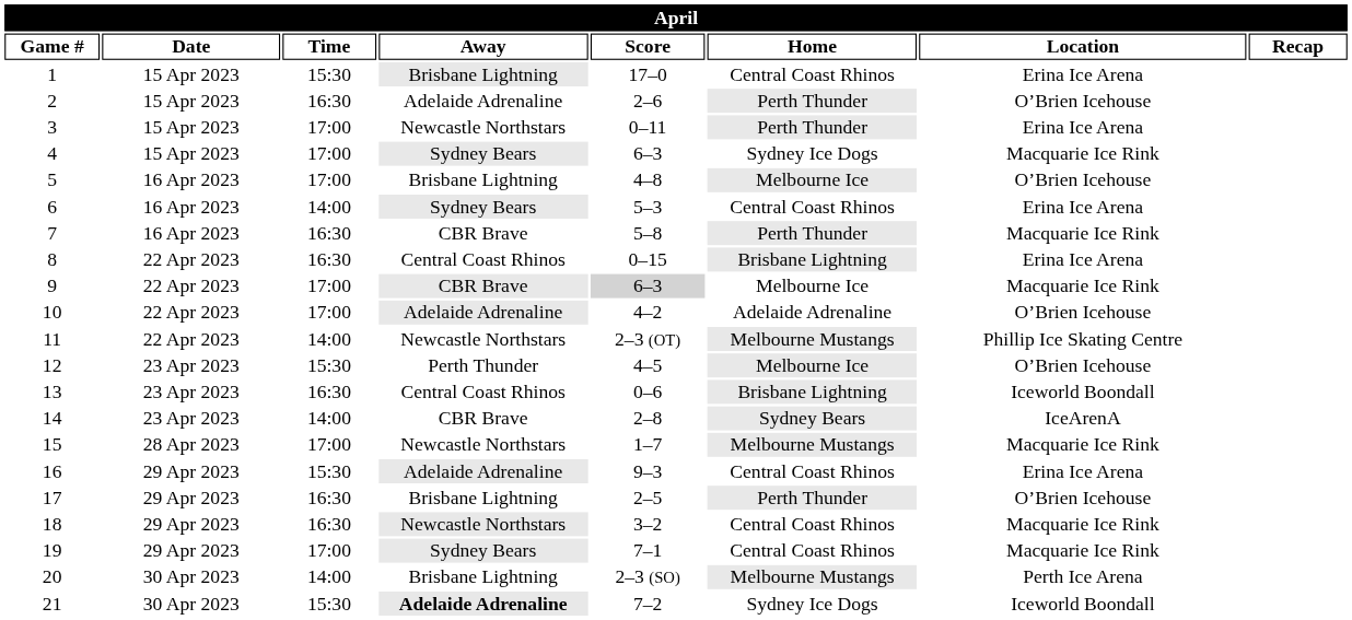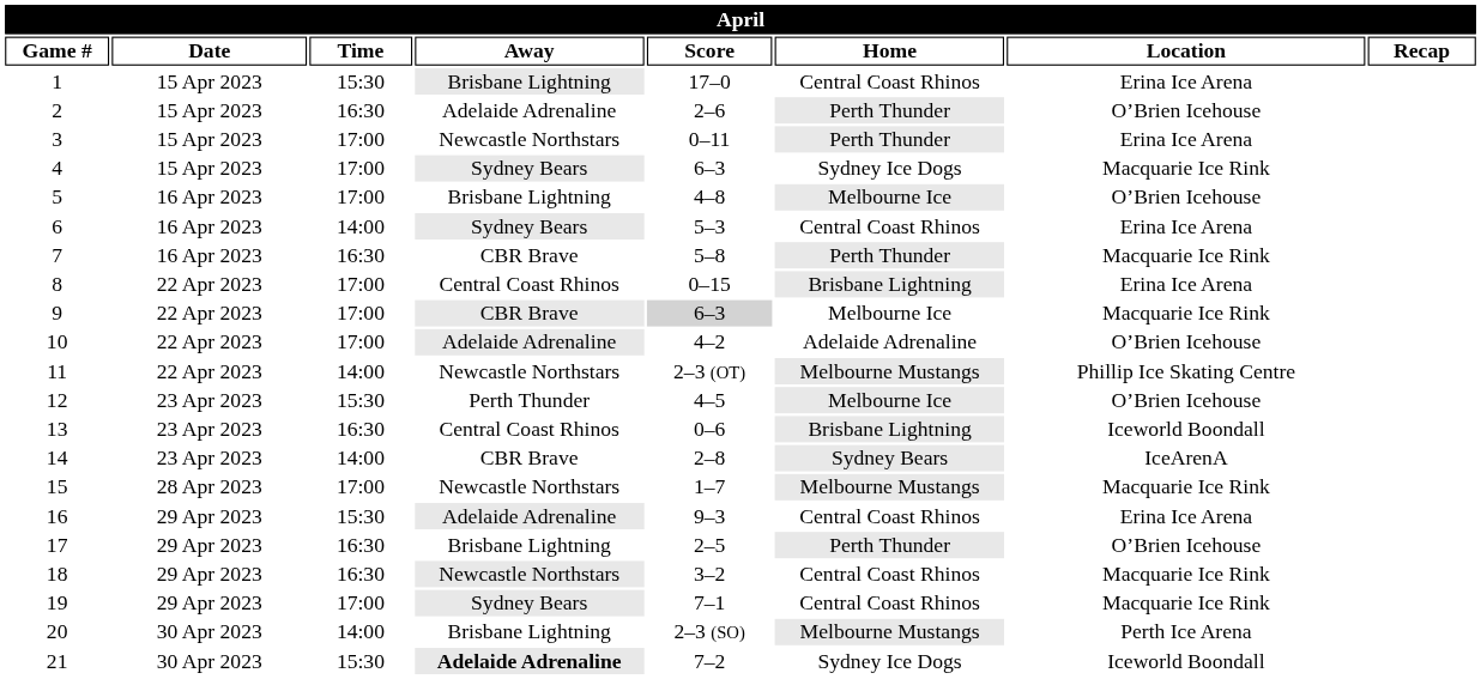 <table class="toccolours" style="width:70em;text-align: center">
 <tr>
 <th colspan="8" style="background:#000000;color:white;border:#000000 1px solid">April</th>
 </tr>
 <tr>
 <th style="background:#FFFFFF;color:black;border:#000000 1px solid; width: 40px">Game #</th>
 <th style="background:#FFFFFF;color:black;border:#000000 1px solid; width: 80px">Date</th>
 <th style="background:#FFFFFF;color:black;border:#000000 1px solid; width: 40px">Time</th>
 <th style="background:#FFFFFF;color:black;border:#000000 1px solid; width: 95px">Away</th>
 <th style="background:#FFFFFF;color:black;border:#000000 1px solid; width: 50px">Score</th>
 <th style="background:#FFFFFF;color:black;border:#000000 1px solid; width: 95px">Home</th>
 <th style="background:#FFFFFF;color:black;border:#000000 1px solid; width: 150px">Location</th>
 <th style="background:#FFFFFF;color:black;border:#000000 1px solid; width: 40px">Recap</th>
 </tr>
 <tr>
 <td>1</td>
 <td>15 Apr 2023</td>
 <td>15:30</td>
 <td bgcolor="#e8e8e8">Brisbane Lightning</td>
 <td>17–0</td>
 <td>Central Coast Rhinos</td>
 <td>Erina Ice Arena</td>
 <td></td>
 </tr>
 <tr>
 <td>2</td>
 <td>15 Apr 2023</td>
 <td>16:30</td>
 <td>Adelaide Adrenaline</td>
 <td>2–6</td>
 <td bgcolor="#e8e8e8">Perth Thunder</td>
 <td>O’Brien Icehouse</td>
 <td></td>
 </tr>
 <tr>
 <td>3</td>
 <td>15 Apr 2023</td>
 <td>17:00</td>
 <td>Newcastle Northstars</td>
 <td>0–11</td>
 <td bgcolor="#e8e8e8">Perth Thunder</td>
 <td>Erina Ice Arena</td>
 <td></td>
 </tr>
 <tr>
 <td>4</td>
 <td>15 Apr 2023</td>
 <td>17:00</td>
 <td bgcolor="#e8e8e8">Sydney Bears</td>
 <td>6–3</td>
 <td>Sydney Ice Dogs</td>
 <td>Macquarie Ice Rink</td>
 <td></td>
 </tr>
 <tr>
 <td>5</td>
 <td>16 Apr 2023</td>
 <td>17:00</td>
 <td>Brisbane Lightning</td>
 <td>4–8</td>
 <td bgcolor="#e8e8e8">Melbourne Ice</td>
 <td>O’Brien Icehouse</td>
 <td></td>
 </tr>
 <tr>
 <td>6</td>
 <td>16 Apr 2023</td>
 <td>14:00</td>
 <td bgcolor="#e8e8e8">Sydney Bears</td>
 <td>5–3</td>
 <td>Central Coast Rhinos</td>
 <td>Erina Ice Arena</td>
 <td></td>
 </tr>
 <tr>
 <td>7</td>
 <td>16 Apr 2023</td>
 <td>16:30</td>
 <td>CBR Brave</td>
 <td>5–8</td>
 <td bgcolor="#e8e8e8">Perth Thunder</td>
 <td>Macquarie Ice Rink</td>
 <td></td>
 </tr>
 <tr>
 <td>8</td>
 <td>22 Apr 2023</td>
-<td>16:30</td>
+<td>17:00</td>
 <td>Central Coast Rhinos</td>
 <td>0–15</td>
 <td bgcolor="#e8e8e8">Brisbane Lightning</td>
 <td>Erina Ice Arena</td>
 <td></td>
 </tr>
 <tr>
 <td>9</td>
 <td>22 Apr 2023</td>
 <td>17:00</td>
 <td bgcolor="#e8e8e8">CBR Brave</td>
 <td style="background: lightgrey;">6–3</td>
 <td>Melbourne Ice</td>
 <td>Macquarie Ice Rink</td>
 <td></td>
 </tr>
 <tr>
 <td>10</td>
 <td>22 Apr 2023</td>
 <td>17:00</td>
 <td bgcolor="#e8e8e8">Adelaide Adrenaline</td>
 <td>4–2</td>
 <td>Adelaide Adrenaline</td>
 <td>O’Brien Icehouse</td>
 <td></td>
 </tr>
 <tr>
 <td>11</td>
 <td>22 Apr 2023</td>
 <td>14:00</td>
 <td>Newcastle Northstars</td>
 <td>2–3 <small>(OT)</small></td>
 <td bgcolor="#e8e8e8">Melbourne Mustangs</td>
 <td>Phillip Ice Skating Centre</td>
 <td></td>
 </tr>
 <tr>
 <td>12</td>
 <td>23 Apr 2023</td>
 <td>15:30</td>
 <td>Perth Thunder</td>
 <td>4–5</td>
 <td bgcolor="#e8e8e8">Melbourne Ice</td>
 <td>O’Brien Icehouse</td>
 <td></td>
 </tr>
 <tr>
 <td>13</td>
 <td>23 Apr 2023</td>
 <td>16:30</td>
 <td>Central Coast Rhinos</td>
 <td>0–6</td>
 <td bgcolor="#e8e8e8">Brisbane Lightning</td>
 <td>Iceworld Boondall</td>
 <td></td>
 </tr>
 <tr>
 <td>14</td>
 <td>23 Apr 2023</td>
 <td>14:00</td>
 <td>CBR Brave</td>
 <td>2–8</td>
 <td bgcolor="#e8e8e8">Sydney Bears</td>
 <td>IceArenA</td>
 <td></td>
 </tr>
 <tr>
 <td>15</td>
 <td>28 Apr 2023</td>
 <td>17:00</td>
 <td>Newcastle Northstars</td>
 <td>1–7</td>
 <td bgcolor="#e8e8e8">Melbourne Mustangs</td>
 <td>Macquarie Ice Rink</td>
 <td></td>
 </tr>
 <tr>
 <td>16</td>
 <td>29 Apr 2023</td>
 <td>15:30</td>
 <td bgcolor="#e8e8e8">Adelaide Adrenaline</td>
 <td>9–3</td>
 <td>Central Coast Rhinos</td>
 <td>Erina Ice Arena</td>
 <td></td>
 </tr>
 <tr>
 <td>17</td>
 <td>29 Apr 2023</td>
 <td>16:30</td>
 <td>Brisbane Lightning</td>
 <td>2–5</td>
 <td bgcolor="#e8e8e8">Perth Thunder</td>
 <td>O’Brien Icehouse</td>
 <td></td>
 </tr>
 <tr>
 <td>18</td>
 <td>29 Apr 2023</td>
 <td>16:30</td>
 <td bgcolor="#e8e8e8">Newcastle Northstars</td>
 <td>3–2</td>
 <td>Central Coast Rhinos</td>
 <td>Macquarie Ice Rink</td>
 <td></td>
 </tr>
 <tr>
 <td>19</td>
 <td>29 Apr 2023</td>
 <td>17:00</td>
 <td bgcolor="#e8e8e8">Sydney Bears</td>
 <td>7–1</td>
 <td>Central Coast Rhinos</td>
 <td>Macquarie Ice Rink</td>
 <td></td>
 </tr>
 <tr>
 <td>20</td>
 <td>30 Apr 2023</td>
 <td>14:00</td>
 <td>Brisbane Lightning</td>
 <td>2–3 <small>(SO)</small></td>
 <td bgcolor="#e8e8e8">Melbourne Mustangs</td>
 <td>Perth Ice Arena</td>
 <td></td>
 </tr>
 <tr>
 <td>21</td>
 <td>30 Apr 2023</td>
 <td>15:30</td>
 <td bgcolor="#e8e8e8"><strong>Adelaide Adrenaline</strong></td>
 <td>7–2</td>
 <td>Sydney Ice Dogs</td>
 <td>Iceworld Boondall</td>
 <td></td>
 </tr>
 <tr>
 </tr>
 </table>
